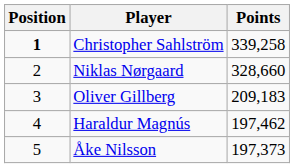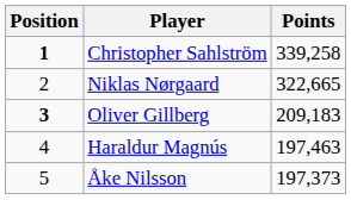 <table class=wikitable>
 <tr>
 <th>Position</th>
 <th>Player</th>
 <th>Points</th>
 </tr>
 <tr>
 <td align=center><strong>1</strong></td>
 <td> <a href='#'>Christopher Sahlström</a></td>
 <td align=center>339,258</td>
 </tr>
 <tr>
 <td align=center>2</td>
 <td> <a href='#'>Niklas Nørgaard</a></td>
-<td align=center>328,660</td>
+<td align=center>322,665</td>
 </tr>
 <tr>
-<td align=center>3</td>
+<td align=center><strong>3</strong></td>
 <td> <a href='#'>Oliver Gillberg</a></td>
 <td align=center>209,183</td>
 </tr>
 <tr>
 <td align=center>4</td>
 <td> <a href='#'>Haraldur Magnús</a></td>
-<td align=center>197,462</td>
+<td align=center>197,463</td>
 </tr>
 <tr>
 <td align=center>5</td>
 <td> <a href='#'>Åke Nilsson</a></td>
 <td align=center>197,373</td>
 </tr>
 </table>
